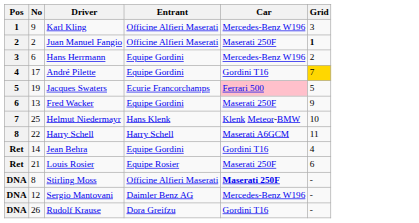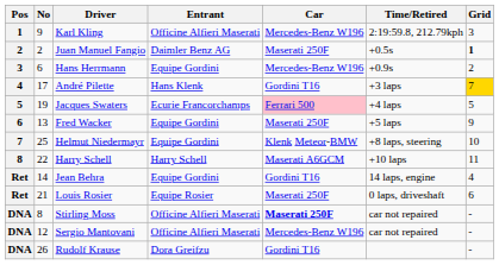 <table class="wikitable" style="font-size: 85%;">
 <tr>
 <th>Pos</th>
 <th>No</th>
 <th>Driver</th>
 <th>Entrant</th>
 <th>Car</th>
+<th>Time/Retired</th>
 <th>Grid</th>
 </tr>
 <tr>
 <th>1</th>
 <td>9</td>
 <td> <a href='#'>Karl Kling</a></td>
 <td><a href='#'>Officine Alfieri Maserati</a></td>
 <td><a href='#'>Mercedes-Benz W196</a></td>
+<td>2:19:59.8, 212.79kph</td>
 <td>3</td>
 </tr>
 <tr>
 <th>2</th>
 <td>2</td>
 <td> <a href='#'>Juan Manuel Fangio</a></td>
-<td><a href='#'>Officine Alfieri Maserati</a></td>
+<td><a href='#'>Daimler Benz AG</a></td>
 <td><a href='#'>Maserati 250F</a></td>
+<td>+0.5s</td>
 <td><strong>1</strong></td>
 </tr>
 <tr>
 <th>3</th>
 <td>6</td>
 <td> <a href='#'>Hans Herrmann</a></td>
 <td><a href='#'>Equipe Gordini</a></td>
 <td><a href='#'>Mercedes-Benz W196</a></td>
+<td>+0.9s</td>
 <td>2</td>
 </tr>
 <tr>
 <th>4</th>
 <td>17</td>
 <td> <a href='#'>André Pilette</a></td>
-<td><a href='#'>Equipe Gordini</a></td>
+<td><a href='#'>Hans Klenk</a></td>
 <td><a href='#'>Gordini T16</a></td>
+<td>+3 laps</td>
 <td style="background: gold;">7</td>
 </tr>
 <tr>
 <th>5</th>
 <td>19</td>
 <td> <a href='#'>Jacques Swaters</a></td>
 <td><a href='#'>Ecurie Francorchamps</a></td>
 <td style="background: pink;"><a href='#'>Ferrari 500</a></td>
+<td>+4 laps</td>
 <td>5</td>
 </tr>
 <tr>
 <th>6</th>
 <td>13</td>
 <td> <a href='#'>Fred Wacker</a></td>
 <td><a href='#'>Equipe Gordini</a></td>
 <td><a href='#'>Maserati 250F</a></td>
+<td>+5 laps</td>
 <td>9</td>
 </tr>
 <tr>
 <th>7</th>
 <td>25</td>
 <td> <a href='#'>Helmut Niedermayr</a></td>
-<td><a href='#'>Hans Klenk</a></td>
+<td><a href='#'>Equipe Gordini</a></td>
 <td><a href='#'>Klenk</a> <a href='#'>Meteor</a>-<a href='#'>BMW</a></td>
+<td>+8 laps, steering</td>
 <td>10</td>
 </tr>
 <tr>
 <th>8</th>
 <td>22</td>
 <td> <a href='#'>Harry Schell</a></td>
 <td><a href='#'>Harry Schell</a></td>
 <td><a href='#'>Maserati A6GCM</a></td>
+<td>+10 laps</td>
 <td>11</td>
 </tr>
 <tr>
 <th>Ret</th>
 <td>14</td>
 <td> <a href='#'>Jean Behra</a></td>
 <td><a href='#'>Equipe Gordini</a></td>
 <td><a href='#'>Gordini T16</a></td>
+<td>14 laps, engine</td>
 <td>4</td>
 </tr>
 <tr>
 <th>Ret</th>
 <td>21</td>
 <td> <a href='#'>Louis Rosier</a></td>
 <td><a href='#'>Equipe Rosier</a></td>
 <td><a href='#'>Maserati 250F</a></td>
+<td>0 laps, driveshaft</td>
 <td>6</td>
 </tr>
 <tr>
 <th>DNA</th>
 <td>8</td>
 <td> <a href='#'>Stirling Moss</a></td>
 <td><a href='#'>Officine Alfieri Maserati</a></td>
 <td><strong><a href='#'>Maserati 250F</a></strong></td>
+<td>car not repaired</td>
 <td>-</td>
 </tr>
 <tr>
 <th>DNA</th>
 <td>12</td>
 <td> <a href='#'>Sergio Mantovani</a></td>
-<td><a href='#'>Daimler Benz AG</a></td>
+<td><a href='#'>Officine Alfieri Maserati</a></td>
 <td><a href='#'>Mercedes-Benz W196</a></td>
+<td>car not repaired</td>
 <td>-</td>
 </tr>
 <tr>
 <th>DNA</th>
 <td>26</td>
 <td> <a href='#'>Rudolf Krause</a></td>
 <td><a href='#'>Dora Greifzu</a></td>
 <td><a href='#'>Gordini T16</a></td>
+<td></td>
 <td>-</td>
 </tr>
 </table>
